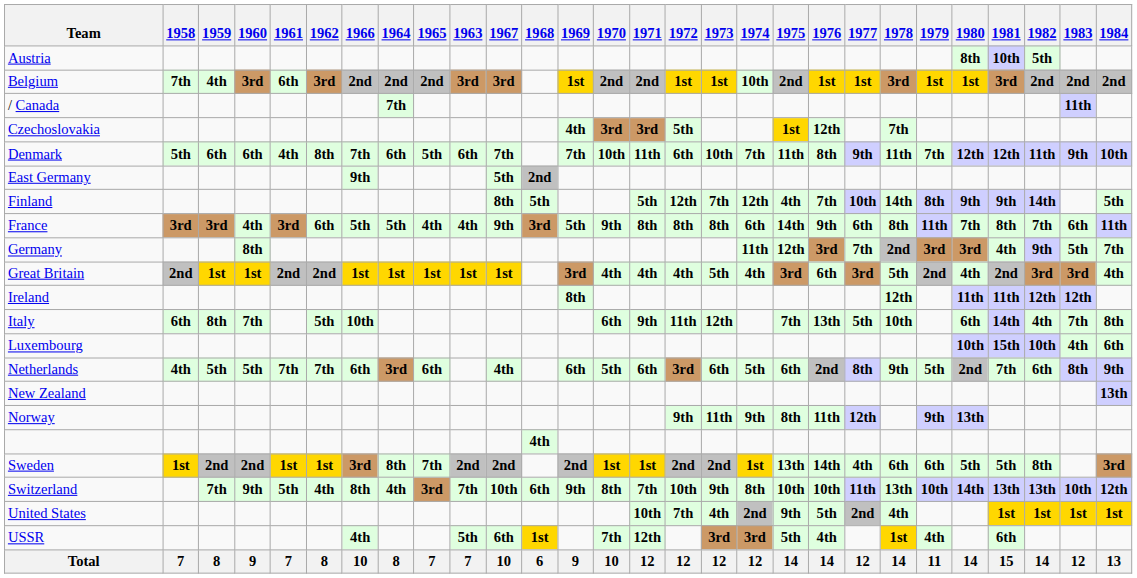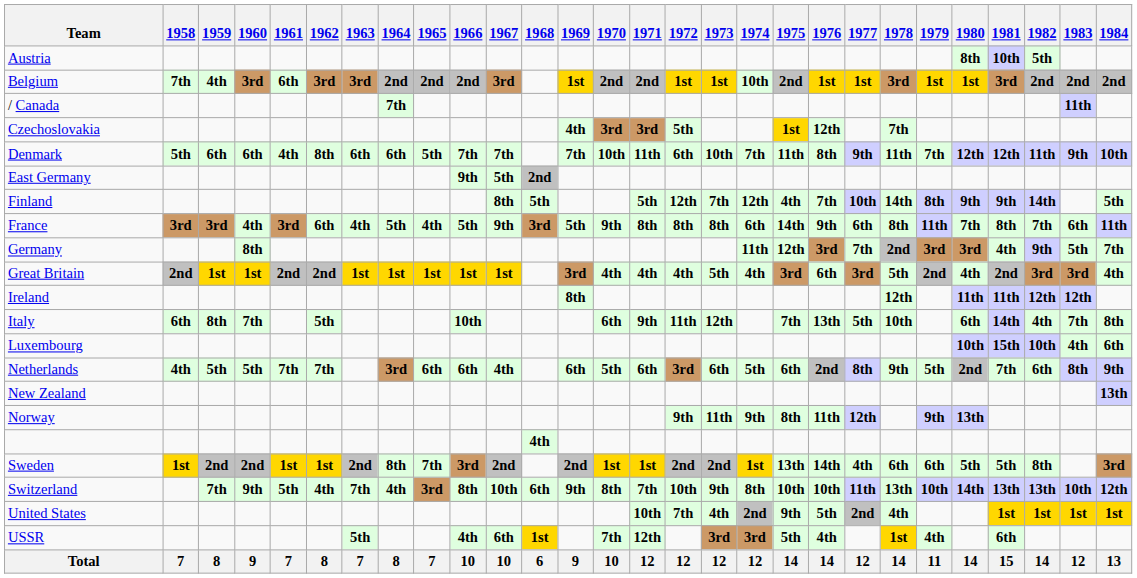 <table class="wikitable" style="text-align:center; font-size:90%">
 <tr valign="bottom">
 <th width=150>Team</th>
 <th><br><a href='#'>1958</a></th>
 <th><br><a href='#'>1959</a></th>
 <th><br><a href='#'>1960</a></th>
 <th><br><a href='#'>1961</a></th>
 <th><br><a href='#'>1962</a></th>
-<th><br><a href='#'>1966</a></th>
+<th><br><a href='#'>1963</a></th>
 <th><br><a href='#'>1964</a></th>
 <th><br><a href='#'>1965</a></th>
-<th><br><a href='#'>1963</a></th>
+<th><br><a href='#'>1966</a></th>
 <th><br><a href='#'>1967</a></th>
 <th><br><a href='#'>1968</a></th>
 <th><br><a href='#'>1969</a></th>
 <th><br><a href='#'>1970</a></th>
 <th><br><a href='#'>1971</a></th>
 <th><br><a href='#'>1972</a></th>
 <th><br><a href='#'>1973</a></th>
 <th><br><a href='#'>1974</a></th>
 <th><br><a href='#'>1975</a></th>
 <th><br><a href='#'>1976</a></th>
 <th><br><a href='#'>1977</a></th>
 <th><br><a href='#'>1978</a></th>
 <th><br><a href='#'>1979</a></th>
 <th><br><a href='#'>1980</a></th>
 <th><br><a href='#'>1981</a></th>
 <th><br><a href='#'>1982</a></th>
 <th><br><a href='#'>1983</a></th>
 <th><br><a href='#'>1984</a></th>
 </tr>
 <tr>
 <td align=left> <a href='#'>Austria</a></td>
 <td></td>
 <td></td>
 <td></td>
 <td></td>
 <td></td>
 <td></td>
 <td></td>
 <td></td>
 <td></td>
 <td></td>
 <td></td>
 <td></td>
 <td></td>
 <td></td>
 <td></td>
 <td></td>
 <td></td>
 <td></td>
 <td></td>
 <td></td>
 <td></td>
 <td></td>
 <td style="background:#DFFFDF;"><strong>8th</strong></td>
 <td style="background:#CFCFFF;"><strong>10th</strong></td>
 <td style="background:#DFFFDF;"><strong>5th</strong></td>
 <td></td>
 <td></td>
 </tr>
 <tr>
 <td align=left> <a href='#'>Belgium</a></td>
 <td style="background:#DFFFDF;"><strong>7th</strong></td>
 <td style="background:#DFFFDF;"><strong>4th</strong></td>
 <td bgcolor=#cc9966><strong>3rd</strong></td>
 <td style="background:#DFFFDF;"><strong>6th</strong></td>
 <td bgcolor=#cc9966><strong>3rd</strong></td>
+<td bgcolor=#cc9966><strong>3rd</strong></td>
 <td bgcolor=silver><strong>2nd</strong></td>
 <td bgcolor=silver><strong>2nd</strong></td>
 <td bgcolor=silver><strong>2nd</strong></td>
-<td bgcolor=#cc9966><strong>3rd</strong></td>
 <td bgcolor=#cc9966><strong>3rd</strong></td>
 <td></td>
 <td bgcolor=gold><strong>1st</strong></td>
 <td bgcolor=silver><strong>2nd</strong></td>
 <td bgcolor=silver><strong>2nd</strong></td>
 <td bgcolor=gold><strong>1st</strong></td>
 <td bgcolor=gold><strong>1st</strong></td>
 <td style="background:#DFFFDF;"><strong>10th</strong></td>
 <td bgcolor=silver><strong>2nd</strong></td>
 <td bgcolor=gold><strong>1st</strong></td>
 <td bgcolor=gold><strong>1st</strong></td>
 <td bgcolor=#cc9966><strong>3rd</strong></td>
 <td bgcolor=gold><strong>1st</strong></td>
 <td bgcolor=gold><strong>1st</strong></td>
 <td bgcolor=#cc9966><strong>3rd</strong></td>
 <td bgcolor=silver><strong>2nd</strong></td>
 <td bgcolor=silver><strong>2nd</strong></td>
 <td bgcolor=silver><strong>2nd</strong></td>
 </tr>
 <tr>
 <td align=left>/ <a href='#'>Canada</a></td>
 <td></td>
 <td></td>
 <td></td>
 <td></td>
 <td></td>
 <td></td>
 <td style="background:#DFFFDF;"><strong>7th</strong></td>
 <td></td>
 <td></td>
 <td></td>
 <td></td>
 <td></td>
 <td></td>
 <td></td>
 <td></td>
 <td></td>
 <td></td>
 <td></td>
 <td></td>
 <td></td>
 <td></td>
 <td></td>
 <td></td>
 <td></td>
 <td></td>
 <td style="background:#CFCFFF;"><strong>11th</strong></td>
 <td></td>
 </tr>
 <tr>
 <td align=left> <a href='#'>Czechoslovakia</a></td>
 <td></td>
 <td></td>
 <td></td>
 <td></td>
 <td></td>
 <td></td>
 <td></td>
 <td></td>
 <td></td>
 <td></td>
 <td></td>
 <td style="background:#DFFFDF;"><strong>4th</strong></td>
 <td bgcolor=#cc9966><strong>3rd</strong></td>
 <td bgcolor=#cc9966><strong>3rd</strong></td>
 <td style="background:#DFFFDF;"><strong>5th</strong></td>
 <td></td>
 <td></td>
 <td bgcolor=gold><strong>1st</strong></td>
 <td style="background:#DFFFDF;"><strong>12th</strong></td>
 <td></td>
 <td style="background:#DFFFDF;"><strong>7th</strong></td>
 <td></td>
 <td></td>
 <td></td>
 <td></td>
 <td></td>
 <td></td>
 </tr>
 <tr>
 <td align=left> <a href='#'>Denmark</a></td>
 <td style="background:#DFFFDF;"><strong>5th</strong></td>
 <td style="background:#DFFFDF;"><strong>6th</strong></td>
 <td style="background:#DFFFDF;"><strong>6th</strong></td>
 <td style="background:#DFFFDF;"><strong>4th</strong></td>
 <td style="background:#DFFFDF;"><strong>8th</strong></td>
-<td style="background:#DFFFDF;"><strong>7th</strong></td>
+<td style="background:#DFFFDF;"><strong>6th</strong></td>
 <td style="background:#DFFFDF;"><strong>6th</strong></td>
 <td style="background:#DFFFDF;"><strong>5th</strong></td>
-<td style="background:#DFFFDF;"><strong>6th</strong></td>
+<td style="background:#DFFFDF;"><strong>7th</strong></td>
 <td style="background:#DFFFDF;"><strong>7th</strong></td>
 <td></td>
 <td style="background:#DFFFDF;"><strong>7th</strong></td>
 <td style="background:#DFFFDF;"><strong>10th</strong></td>
 <td style="background:#DFFFDF;"><strong>11th</strong></td>
 <td style="background:#DFFFDF;"><strong>6th</strong></td>
 <td style="background:#DFFFDF;"><strong>10th</strong></td>
 <td style="background:#DFFFDF;"><strong>7th</strong></td>
 <td style="background:#DFFFDF;"><strong>11th</strong></td>
 <td style="background:#DFFFDF;"><strong>8th</strong></td>
 <td style="background:#CFCFFF;"><strong>9th</strong></td>
 <td style="background:#DFFFDF;"><strong>11th</strong></td>
 <td style="background:#DFFFDF;"><strong>7th</strong></td>
 <td style="background:#CFCFFF;"><strong>12th</strong></td>
 <td style="background:#CFCFFF;"><strong>12th</strong></td>
 <td style="background:#CFCFFF;"><strong>11th</strong></td>
 <td style="background:#CFCFFF;"><strong>9th</strong></td>
 <td style="background:#CFCFFF;"><strong>10th</strong></td>
 </tr>
 <tr>
 <td align=left> <a href='#'>East Germany</a></td>
 <td></td>
 <td></td>
 <td></td>
 <td></td>
 <td></td>
-<td style="background:#DFFFDF;"><strong>9th</strong></td>
 <td></td>
 <td></td>
 <td></td>
+<td style="background:#DFFFDF;"><strong>9th</strong></td>
 <td style="background:#DFFFDF;"><strong>5th</strong></td>
 <td bgcolor=silver><strong>2nd</strong></td>
 <td></td>
 <td></td>
 <td></td>
 <td></td>
 <td></td>
 <td></td>
 <td></td>
 <td></td>
 <td></td>
 <td></td>
 <td></td>
 <td></td>
 <td></td>
 <td></td>
 <td></td>
 <td></td>
 </tr>
 <tr>
 <td align=left> <a href='#'>Finland</a></td>
 <td></td>
 <td></td>
 <td></td>
 <td></td>
 <td></td>
 <td></td>
 <td></td>
 <td></td>
 <td></td>
 <td style="background:#DFFFDF;"><strong>8th</strong></td>
 <td style="background:#DFFFDF;"><strong>5th</strong></td>
 <td></td>
 <td></td>
 <td style="background:#DFFFDF;"><strong>5th</strong></td>
 <td style="background:#DFFFDF;"><strong>12th</strong></td>
 <td style="background:#DFFFDF;"><strong>7th</strong></td>
 <td style="background:#DFFFDF;"><strong>12th</strong></td>
 <td style="background:#DFFFDF;"><strong>4th</strong></td>
 <td style="background:#DFFFDF;"><strong>7th</strong></td>
 <td style="background:#CFCFFF;"><strong>10th</strong></td>
 <td style="background:#DFFFDF;"><strong>14th</strong></td>
 <td style="background:#CFCFFF;"><strong>8th</strong></td>
 <td style="background:#CFCFFF;"><strong>9th</strong></td>
 <td style="background:#CFCFFF;"><strong>9th</strong></td>
 <td style="background:#CFCFFF;"><strong>14th</strong></td>
 <td></td>
 <td style="background:#DFFFDF;"><strong>5th</strong></td>
 </tr>
 <tr>
 <td align=left> <a href='#'>France</a></td>
 <td bgcolor=#cc9966><strong>3rd</strong></td>
 <td bgcolor=#cc9966><strong>3rd</strong></td>
 <td style="background:#DFFFDF;"><strong>4th</strong></td>
 <td bgcolor=#cc9966><strong>3rd</strong></td>
 <td style="background:#DFFFDF;"><strong>6th</strong></td>
-<td style="background:#DFFFDF;"><strong>5th</strong></td>
+<td style="background:#DFFFDF;"><strong>4th</strong></td>
 <td style="background:#DFFFDF;"><strong>5th</strong></td>
 <td style="background:#DFFFDF;"><strong>4th</strong></td>
-<td style="background:#DFFFDF;"><strong>4th</strong></td>
+<td style="background:#DFFFDF;"><strong>5th</strong></td>
 <td style="background:#DFFFDF;"><strong>9th</strong></td>
 <td bgcolor=#cc9966><strong>3rd</strong></td>
 <td style="background:#DFFFDF;"><strong>5th</strong></td>
 <td style="background:#DFFFDF;"><strong>9th</strong></td>
 <td style="background:#DFFFDF;"><strong>8th</strong></td>
 <td style="background:#DFFFDF;"><strong>8th</strong></td>
 <td style="background:#DFFFDF;"><strong>8th</strong></td>
 <td style="background:#DFFFDF;"><strong>6th</strong></td>
 <td style="background:#DFFFDF;"><strong>14th</strong></td>
 <td style="background:#DFFFDF;"><strong>9th</strong></td>
 <td style="background:#DFFFDF;"><strong>6th</strong></td>
 <td style="background:#DFFFDF;"><strong>8th</strong></td>
 <td style="background:#CFCFFF;"><strong>11th</strong></td>
 <td style="background:#DFFFDF;"><strong>7th</strong></td>
 <td style="background:#DFFFDF;"><strong>8th</strong></td>
 <td style="background:#DFFFDF;"><strong>7th</strong></td>
 <td style="background:#DFFFDF;"><strong>6th</strong></td>
 <td style="background:#CFCFFF;"><strong>11th</strong></td>
 </tr>
 <tr>
 <td align=left> <a href='#'>Germany</a></td>
 <td></td>
 <td></td>
 <td style="background:#DFFFDF;"><strong>8th</strong></td>
 <td></td>
 <td></td>
 <td></td>
 <td></td>
 <td></td>
 <td></td>
 <td></td>
 <td></td>
 <td></td>
 <td></td>
 <td></td>
 <td></td>
 <td></td>
 <td style="background:#DFFFDF;"><strong>11th</strong></td>
 <td style="background:#DFFFDF;"><strong>12th</strong></td>
 <td bgcolor=#cc9966><strong>3rd</strong></td>
 <td style="background:#DFFFDF;"><strong>7th</strong></td>
 <td bgcolor=silver><strong>2nd</strong></td>
 <td bgcolor=#cc9966><strong>3rd</strong></td>
 <td bgcolor=#cc9966><strong>3rd</strong></td>
 <td style="background:#DFFFDF;"><strong>4th</strong></td>
 <td style="background:#CFCFFF;"><strong>9th</strong></td>
 <td style="background:#DFFFDF;"><strong>5th</strong></td>
 <td style="background:#DFFFDF;"><strong>7th</strong></td>
 </tr>
 <tr>
 <td align=left> <a href='#'>Great Britain</a></td>
 <td bgcolor=silver><strong>2nd</strong></td>
 <td bgcolor=gold><strong>1st</strong></td>
 <td bgcolor=gold><strong>1st</strong></td>
 <td bgcolor=silver><strong>2nd</strong></td>
 <td bgcolor=silver><strong>2nd</strong></td>
 <td bgcolor=gold><strong>1st</strong></td>
 <td bgcolor=gold><strong>1st</strong></td>
 <td bgcolor=gold><strong>1st</strong></td>
 <td bgcolor=gold><strong>1st</strong></td>
 <td bgcolor=gold><strong>1st</strong></td>
 <td></td>
 <td bgcolor=#cc9966><strong>3rd</strong></td>
 <td style="background:#DFFFDF;"><strong>4th</strong></td>
 <td style="background:#DFFFDF;"><strong>4th</strong></td>
 <td style="background:#DFFFDF;"><strong>4th</strong></td>
 <td style="background:#DFFFDF;"><strong>5th</strong></td>
 <td style="background:#DFFFDF;"><strong>4th</strong></td>
 <td bgcolor=#cc9966><strong>3rd</strong></td>
 <td style="background:#DFFFDF;"><strong>6th</strong></td>
 <td bgcolor=#cc9966><strong>3rd</strong></td>
 <td style="background:#DFFFDF;"><strong>5th</strong></td>
 <td bgcolor=silver><strong>2nd</strong></td>
 <td style="background:#DFFFDF;"><strong>4th</strong></td>
 <td bgcolor=silver><strong>2nd</strong></td>
 <td bgcolor=#cc9966><strong>3rd</strong></td>
 <td bgcolor=#cc9966><strong>3rd</strong></td>
 <td style="background:#DFFFDF;"><strong>4th</strong></td>
 </tr>
 <tr>
 <td align=left> <a href='#'>Ireland</a></td>
 <td></td>
 <td></td>
 <td></td>
 <td></td>
 <td></td>
 <td></td>
 <td></td>
 <td></td>
 <td></td>
 <td></td>
 <td></td>
 <td style="background:#DFFFDF;"><strong>8th</strong></td>
 <td></td>
 <td></td>
 <td></td>
 <td></td>
 <td></td>
 <td></td>
 <td></td>
 <td></td>
 <td style="background:#DFFFDF;"><strong>12th</strong></td>
 <td></td>
 <td style="background:#CFCFFF;"><strong>11th</strong></td>
 <td style="background:#CFCFFF;"><strong>11th</strong></td>
 <td style="background:#CFCFFF;"><strong>12th</strong></td>
 <td style="background:#CFCFFF;"><strong>12th</strong></td>
 <td></td>
 </tr>
 <tr>
 <td align=left> <a href='#'>Italy</a></td>
 <td style="background:#DFFFDF;"><strong>6th</strong></td>
 <td style="background:#DFFFDF;"><strong>8th</strong></td>
 <td style="background:#DFFFDF;"><strong>7th</strong></td>
 <td></td>
 <td style="background:#DFFFDF;"><strong>5th</strong></td>
-<td style="background:#DFFFDF;"><strong>10th</strong></td>
 <td></td>
 <td></td>
 <td></td>
+<td style="background:#DFFFDF;"><strong>10th</strong></td>
 <td></td>
 <td></td>
 <td></td>
 <td style="background:#DFFFDF;"><strong>6th</strong></td>
 <td style="background:#DFFFDF;"><strong>9th</strong></td>
 <td style="background:#DFFFDF;"><strong>11th</strong></td>
 <td style="background:#DFFFDF;"><strong>12th</strong></td>
 <td></td>
 <td style="background:#DFFFDF;"><strong>7th</strong></td>
 <td style="background:#DFFFDF;"><strong>13th</strong></td>
 <td style="background:#DFFFDF;"><strong>5th</strong></td>
 <td style="background:#DFFFDF;"><strong>10th</strong></td>
 <td></td>
 <td style="background:#DFFFDF;"><strong>6th</strong></td>
 <td style="background:#CFCFFF;"><strong>14th</strong></td>
 <td style="background:#DFFFDF;"><strong>4th</strong></td>
 <td style="background:#DFFFDF;"><strong>7th</strong></td>
 <td style="background:#DFFFDF;"><strong>8th</strong></td>
 </tr>
 <tr>
 <td align=left> <a href='#'>Luxembourg</a></td>
 <td></td>
 <td></td>
 <td></td>
 <td></td>
 <td></td>
 <td></td>
 <td></td>
 <td></td>
 <td></td>
 <td></td>
 <td></td>
 <td></td>
 <td></td>
 <td></td>
 <td></td>
 <td></td>
 <td></td>
 <td></td>
 <td></td>
 <td></td>
 <td></td>
 <td></td>
 <td style="background:#CFCFFF;"><strong>10th</strong></td>
 <td style="background:#CFCFFF;"><strong>15th</strong></td>
 <td style="background:#CFCFFF;"><strong>10th</strong></td>
 <td style="background:#DFFFDF;"><strong>4th</strong></td>
 <td style="background:#DFFFDF;"><strong>6th</strong></td>
 </tr>
 <tr>
 <td align=left> <a href='#'>Netherlands</a></td>
 <td style="background:#DFFFDF;"><strong>4th</strong></td>
 <td style="background:#DFFFDF;"><strong>5th</strong></td>
 <td style="background:#DFFFDF;"><strong>5th</strong></td>
 <td style="background:#DFFFDF;"><strong>7th</strong></td>
 <td style="background:#DFFFDF;"><strong>7th</strong></td>
-<td style="background:#DFFFDF;"><strong>6th</strong></td>
+<td></td>
 <td bgcolor=#cc9966><strong>3rd</strong></td>
 <td style="background:#DFFFDF;"><strong>6th</strong></td>
-<td></td>
+<td style="background:#DFFFDF;"><strong>6th</strong></td>
 <td style="background:#DFFFDF;"><strong>4th</strong></td>
 <td></td>
 <td style="background:#DFFFDF;"><strong>6th</strong></td>
 <td style="background:#DFFFDF;"><strong>5th</strong></td>
 <td style="background:#DFFFDF;"><strong>6th</strong></td>
 <td bgcolor=#cc9966><strong>3rd</strong></td>
 <td style="background:#DFFFDF;"><strong>6th</strong></td>
 <td style="background:#DFFFDF;"><strong>5th</strong></td>
 <td style="background:#DFFFDF;"><strong>6th</strong></td>
 <td bgcolor=silver><strong>2nd</strong></td>
 <td style="background:#CFCFFF;"><strong>8th</strong></td>
 <td style="background:#DFFFDF;"><strong>9th</strong></td>
 <td style="background:#DFFFDF;"><strong>5th</strong></td>
 <td bgcolor=silver><strong>2nd</strong></td>
 <td style="background:#DFFFDF;"><strong>7th</strong></td>
 <td style="background:#DFFFDF;"><strong>6th</strong></td>
 <td style="background:#CFCFFF;"><strong>8th</strong></td>
 <td style="background:#CFCFFF;"><strong>9th</strong></td>
 </tr>
 <tr>
 <td align=left> <a href='#'>New Zealand</a></td>
 <td></td>
 <td></td>
 <td></td>
 <td></td>
 <td></td>
 <td></td>
 <td></td>
 <td></td>
 <td></td>
 <td></td>
 <td></td>
 <td></td>
 <td></td>
 <td></td>
 <td></td>
 <td></td>
 <td></td>
 <td></td>
 <td></td>
 <td></td>
 <td></td>
 <td></td>
 <td></td>
 <td></td>
 <td></td>
 <td></td>
 <td style="background:#CFCFFF;"><strong>13th</strong></td>
 </tr>
 <tr>
 <td align=left> <a href='#'>Norway</a></td>
 <td></td>
 <td></td>
 <td></td>
 <td></td>
 <td></td>
 <td></td>
 <td></td>
 <td></td>
 <td></td>
 <td></td>
 <td></td>
 <td></td>
 <td></td>
 <td></td>
 <td style="background:#DFFFDF;"><strong>9th</strong></td>
 <td style="background:#DFFFDF;"><strong>11th</strong></td>
 <td style="background:#DFFFDF;"><strong>9th</strong></td>
 <td style="background:#DFFFDF;"><strong>8th</strong></td>
 <td style="background:#DFFFDF;"><strong>11th</strong></td>
 <td style="background:#CFCFFF;"><strong>12th</strong></td>
 <td></td>
 <td style="background:#CFCFFF;"><strong>9th</strong></td>
 <td style="background:#CFCFFF;"><strong>13th</strong></td>
 <td></td>
 <td></td>
 <td></td>
 <td></td>
 </tr>
 <tr>
 <td align=left></td>
 <td></td>
 <td></td>
 <td></td>
 <td></td>
 <td></td>
 <td></td>
 <td></td>
 <td></td>
 <td></td>
 <td></td>
 <td style="background:#DFFFDF;"><strong>4th</strong></td>
 <td></td>
 <td></td>
 <td></td>
 <td></td>
 <td></td>
 <td></td>
 <td></td>
 <td></td>
 <td></td>
 <td></td>
 <td></td>
 <td></td>
 <td></td>
 <td></td>
 <td></td>
 <td></td>
 </tr>
 <tr>
 <td align=left> <a href='#'>Sweden</a></td>
 <td bgcolor=gold><strong>1st</strong></td>
 <td bgcolor=silver><strong>2nd</strong></td>
 <td bgcolor=silver><strong>2nd</strong></td>
 <td bgcolor=gold><strong>1st</strong></td>
 <td bgcolor=gold><strong>1st</strong></td>
-<td bgcolor=#cc9966><strong>3rd</strong></td>
+<td bgcolor=silver><strong>2nd</strong></td>
 <td style="background:#DFFFDF;"><strong>8th</strong></td>
 <td style="background:#DFFFDF;"><strong>7th</strong></td>
-<td bgcolor=silver><strong>2nd</strong></td>
+<td bgcolor=#cc9966><strong>3rd</strong></td>
 <td bgcolor=silver><strong>2nd</strong></td>
 <td></td>
 <td bgcolor=silver><strong>2nd</strong></td>
 <td bgcolor=gold><strong>1st</strong></td>
 <td bgcolor=gold><strong>1st</strong></td>
 <td bgcolor=silver><strong>2nd</strong></td>
 <td bgcolor=silver><strong>2nd</strong></td>
 <td bgcolor=gold><strong>1st</strong></td>
 <td style="background:#DFFFDF;"><strong>13th</strong></td>
 <td style="background:#DFFFDF;"><strong>14th</strong></td>
 <td style="background:#DFFFDF;"><strong>4th</strong></td>
 <td style="background:#DFFFDF;"><strong>6th</strong></td>
 <td style="background:#DFFFDF;"><strong>6th</strong></td>
 <td style="background:#DFFFDF;"><strong>5th</strong></td>
 <td style="background:#DFFFDF;"><strong>5th</strong></td>
 <td style="background:#DFFFDF;"><strong>8th</strong></td>
 <td></td>
 <td bgcolor=#cc9966><strong>3rd</strong></td>
 </tr>
 <tr>
 <td align=left> <a href='#'>Switzerland</a></td>
 <td></td>
 <td style="background:#DFFFDF;"><strong>7th</strong></td>
 <td style="background:#DFFFDF;"><strong>9th</strong></td>
 <td style="background:#DFFFDF;"><strong>5th</strong></td>
 <td style="background:#DFFFDF;"><strong>4th</strong></td>
-<td style="background:#DFFFDF;"><strong>8th</strong></td>
+<td style="background:#DFFFDF;"><strong>7th</strong></td>
 <td style="background:#DFFFDF;"><strong>4th</strong></td>
 <td bgcolor=#cc9966><strong>3rd</strong></td>
-<td style="background:#DFFFDF;"><strong>7th</strong></td>
+<td style="background:#DFFFDF;"><strong>8th</strong></td>
 <td style="background:#DFFFDF;"><strong>10th</strong></td>
 <td style="background:#DFFFDF;"><strong>6th</strong></td>
 <td style="background:#DFFFDF;"><strong>9th</strong></td>
 <td style="background:#DFFFDF;"><strong>8th</strong></td>
 <td style="background:#DFFFDF;"><strong>7th</strong></td>
 <td style="background:#DFFFDF;"><strong>10th</strong></td>
 <td style="background:#DFFFDF;"><strong>9th</strong></td>
 <td style="background:#DFFFDF;"><strong>8th</strong></td>
 <td style="background:#DFFFDF;"><strong>10th</strong></td>
 <td style="background:#DFFFDF;"><strong>10th</strong></td>
 <td style="background:#CFCFFF;"><strong>11th</strong></td>
 <td style="background:#DFFFDF;"><strong>13th</strong></td>
 <td style="background:#CFCFFF;"><strong>10th</strong></td>
 <td style="background:#CFCFFF;"><strong>14th</strong></td>
 <td style="background:#CFCFFF;"><strong>13th</strong></td>
 <td style="background:#CFCFFF;"><strong>13th</strong></td>
 <td style="background:#CFCFFF;"><strong>10th</strong></td>
 <td style="background:#CFCFFF;"><strong>12th</strong></td>
 </tr>
 <tr>
 <td align=left> <a href='#'>United States</a></td>
 <td></td>
 <td></td>
 <td></td>
 <td></td>
 <td></td>
 <td></td>
 <td></td>
 <td></td>
 <td></td>
 <td></td>
 <td></td>
 <td></td>
 <td></td>
 <td style="background:#DFFFDF;"><strong>10th</strong></td>
 <td style="background:#DFFFDF;"><strong>7th</strong></td>
 <td style="background:#DFFFDF;"><strong>4th</strong></td>
 <td bgcolor=silver><strong>2nd</strong></td>
 <td style="background:#DFFFDF;"><strong>9th</strong></td>
 <td style="background:#DFFFDF;"><strong>5th</strong></td>
 <td bgcolor=silver><strong>2nd</strong></td>
 <td style="background:#DFFFDF;"><strong>4th</strong></td>
 <td></td>
 <td></td>
 <td bgcolor=gold><strong>1st</strong></td>
 <td bgcolor=gold><strong>1st</strong></td>
 <td bgcolor=gold><strong>1st</strong></td>
 <td bgcolor=gold><strong>1st</strong></td>
 </tr>
 <tr>
 <td align=left> <a href='#'>USSR</a></td>
 <td></td>
 <td></td>
 <td></td>
 <td></td>
 <td></td>
-<td style="background:#DFFFDF;"><strong>4th</strong></td>
+<td style="background:#DFFFDF;"><strong>5th</strong></td>
 <td></td>
 <td></td>
-<td style="background:#DFFFDF;"><strong>5th</strong></td>
+<td style="background:#DFFFDF;"><strong>4th</strong></td>
 <td style="background:#DFFFDF;"><strong>6th</strong></td>
 <td bgcolor=gold><strong>1st</strong></td>
 <td></td>
 <td style="background:#DFFFDF;"><strong>7th</strong></td>
 <td style="background:#DFFFDF;"><strong>12th</strong></td>
 <td></td>
 <td bgcolor=#cc9966><strong>3rd</strong></td>
 <td bgcolor=#cc9966><strong>3rd</strong></td>
 <td style="background:#DFFFDF;"><strong>5th</strong></td>
 <td style="background:#DFFFDF;"><strong>4th</strong></td>
 <td></td>
 <td bgcolor=gold><strong>1st</strong></td>
 <td style="background:#DFFFDF;"><strong>4th</strong></td>
 <td></td>
 <td style="background:#DFFFDF;"><strong>6th</strong></td>
 <td></td>
 <td></td>
 <td></td>
 </tr>
 <tr>
 <th>Total</th>
 <th>7</th>
 <th>8</th>
 <th>9</th>
 <th>7</th>
 <th>8</th>
-<th>10</th>
+<th>7</th>
 <th>8</th>
 <th>7</th>
-<th>7</th>
+<th>10</th>
 <th>10</th>
 <th>6</th>
 <th>9</th>
 <th>10</th>
 <th>12</th>
 <th>12</th>
 <th>12</th>
 <th>12</th>
 <th>14</th>
 <th>14</th>
 <th>12</th>
 <th>14</th>
 <th>11</th>
 <th>14</th>
 <th>15</th>
 <th>14</th>
 <th>12</th>
 <th>13</th>
 </tr>
 </table>
